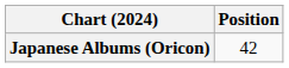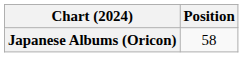 <table class="wikitable sortable plainrowheaders" style="text-align:center">
 <tr>
 <th scope="col">Chart (2024)</th>
 <th scope="col">Position</th>
 </tr>
 <tr>
 <th scope="row">Japanese Albums (Oricon)</th>
-<td>42</td>
+<td>58</td>
 </tr>
 </table>
